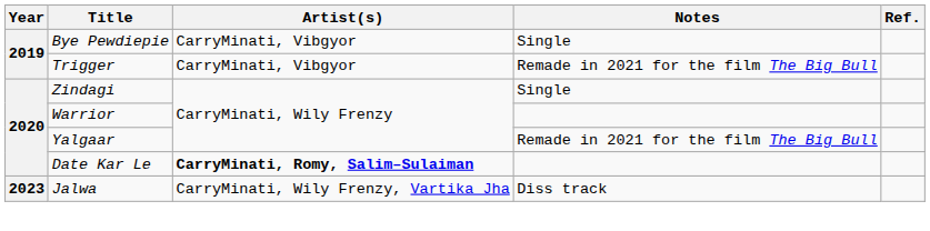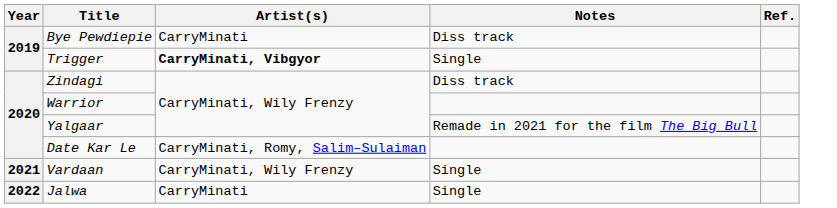 <table class="wikitable plainrowheaders sortable">
 <tr>
 <th scope="col">Year</th>
 <th scope="col">Title</th>
 <th scope="col">Artist(s)</th>
 <th scope="col" class="unsortable">Notes</th>
 <th scope="col" class="unsortable">Ref.</th>
 </tr>
 <tr>
 <th rowspan="2" scope="row">2019</th>
 <td><em>Bye Pewdiepie</em></td>
-<td>CarryMinati, Vibgyor</td>
-<td>Single</td>
+<td>CarryMinati</td>
+<td>Diss track</td>
 <td></td>
 </tr>
 <tr>
 <td><em>Trigger</em></td>
-<td>CarryMinati, Vibgyor</td>
-<td>Remade in 2021 for the film <em><a href='#'>The Big Bull</a></em></td>
+<td><strong>CarryMinati, Vibgyor</strong></td>
+<td>Single</td>
 <td></td>
 </tr>
 <tr>
 <th rowspan="4" scope="row">2020</th>
 <td><em>Zindagi</em></td>
 <td rowspan="3">CarryMinati, Wily Frenzy</td>
-<td>Single</td>
+<td>Diss track</td>
 <td></td>
 </tr>
 <tr>
 <td><em>Warrior</em></td>
 <td></td>
 <td></td>
 </tr>
 <tr>
 <td><em>Yalgaar</em></td>
 <td>Remade in 2021 for the film <em><a href='#'>The Big Bull</a></em></td>
 <td></td>
 </tr>
 <tr>
 <td><em>Date Kar Le</em></td>
-<td><strong>CarryMinati, Romy, <a href='#'>Salim–Sulaiman</a></strong></td>
+<td>CarryMinati, Romy, <a href='#'>Salim–Sulaiman</a></td>
 <td></td>
 <td></td>
 </tr>
 <tr>
-<th scope="row">2023</th>
+<th scope="row">2021</th>
+<td><em>Vardaan</em></td>
+<td>CarryMinati, Wily Frenzy</td>
+<td>Single</td>
+<td></td>
+</tr>
+<tr>
+<th scope="row">2022</th>
 <td><em>Jalwa</em></td>
-<td>CarryMinati, Wily Frenzy, <a href='#'>Vartika Jha</a></td>
-<td>Diss track</td>
+<td>CarryMinati</td>
+<td>Single</td>
 <td></td>
 </tr>
 </table>
